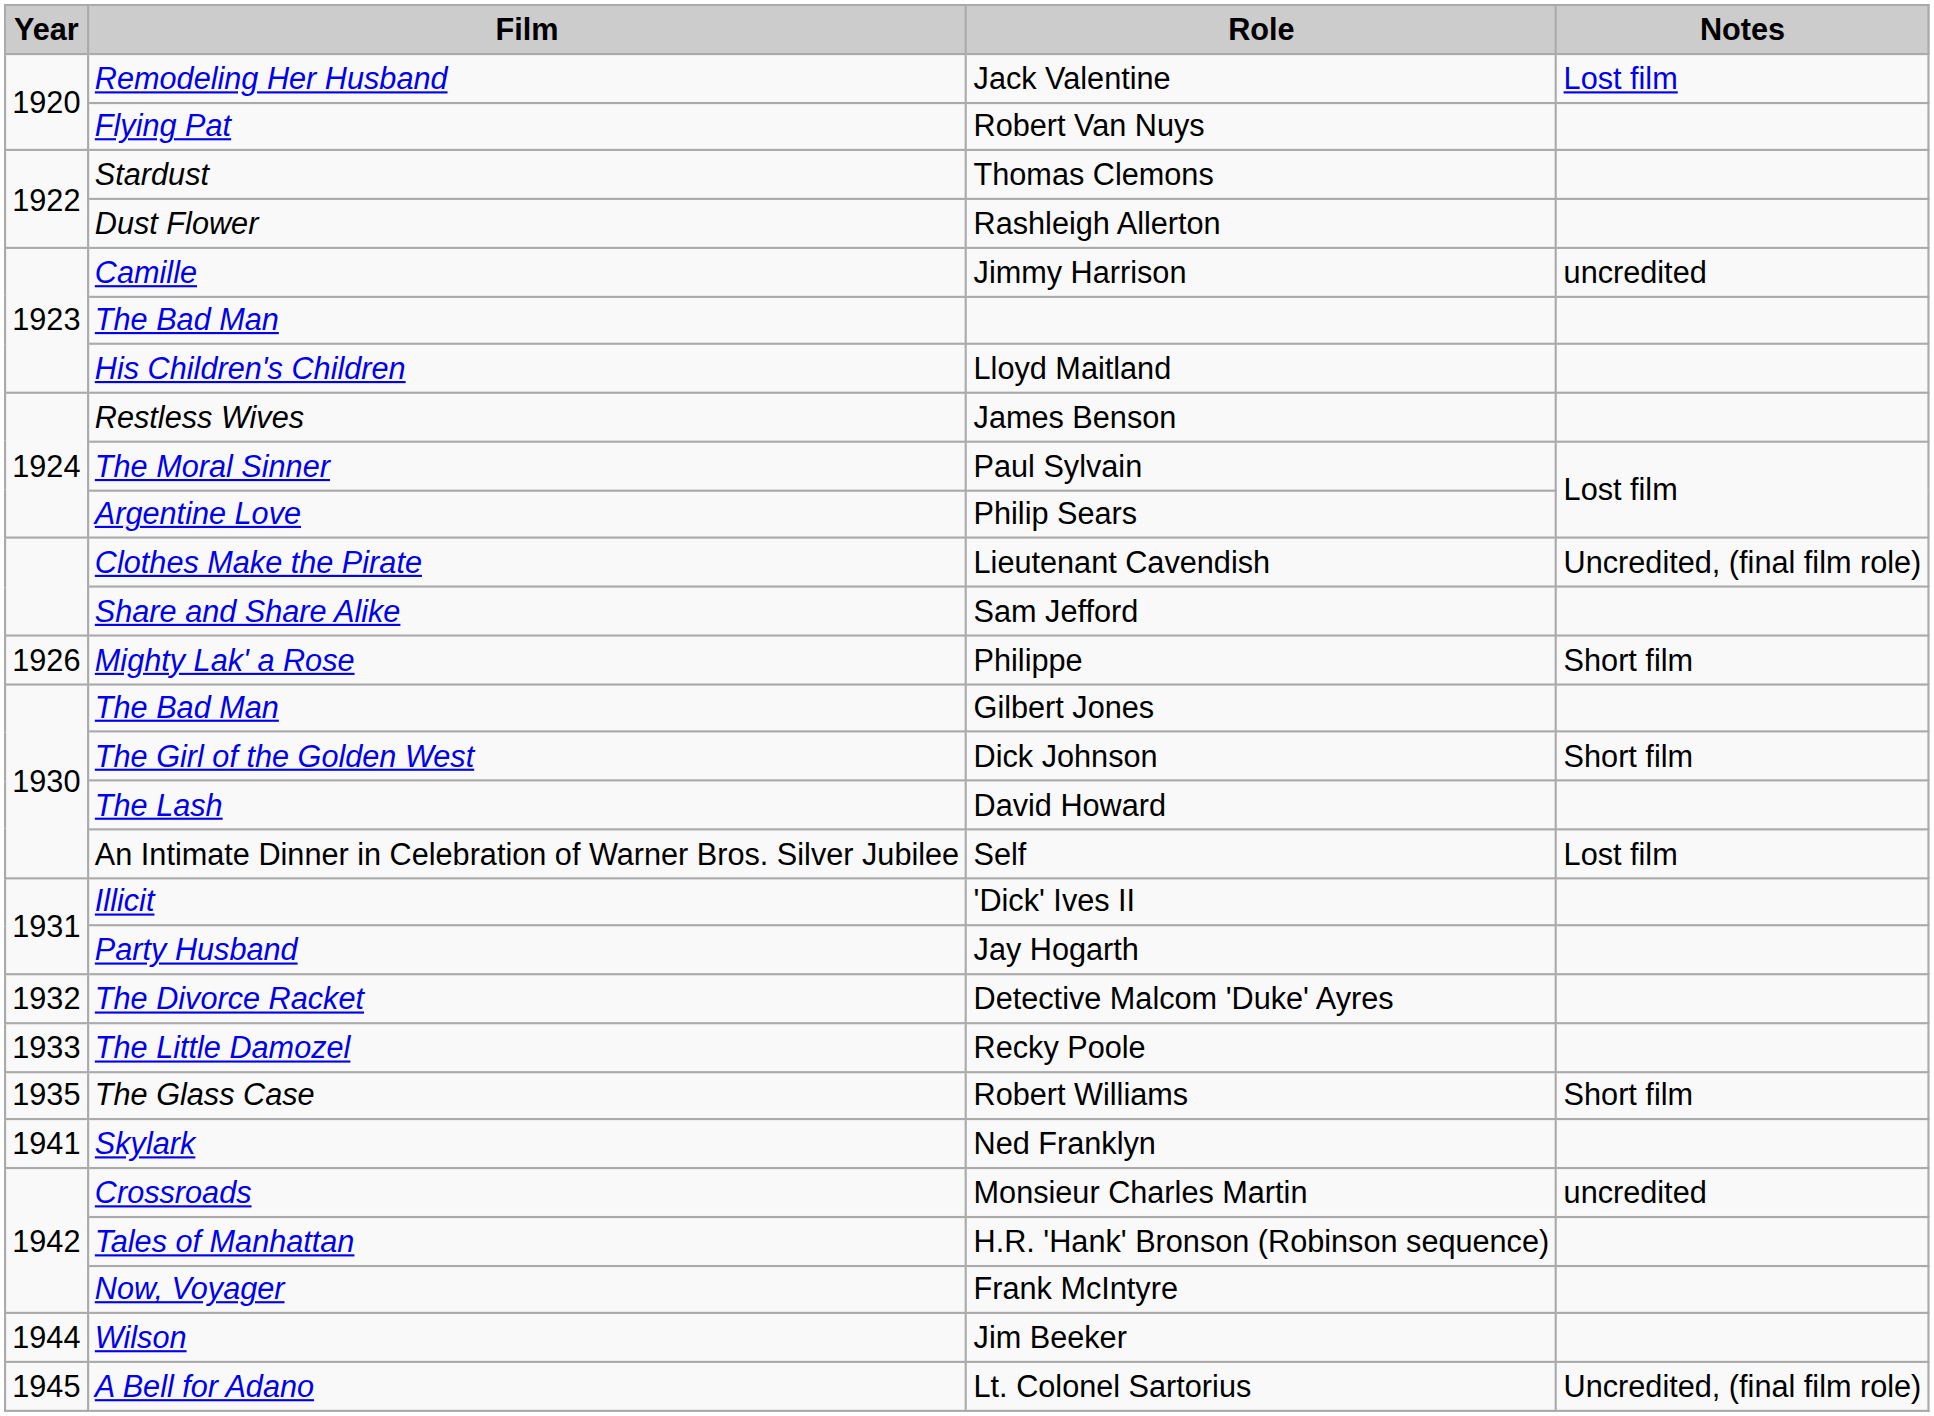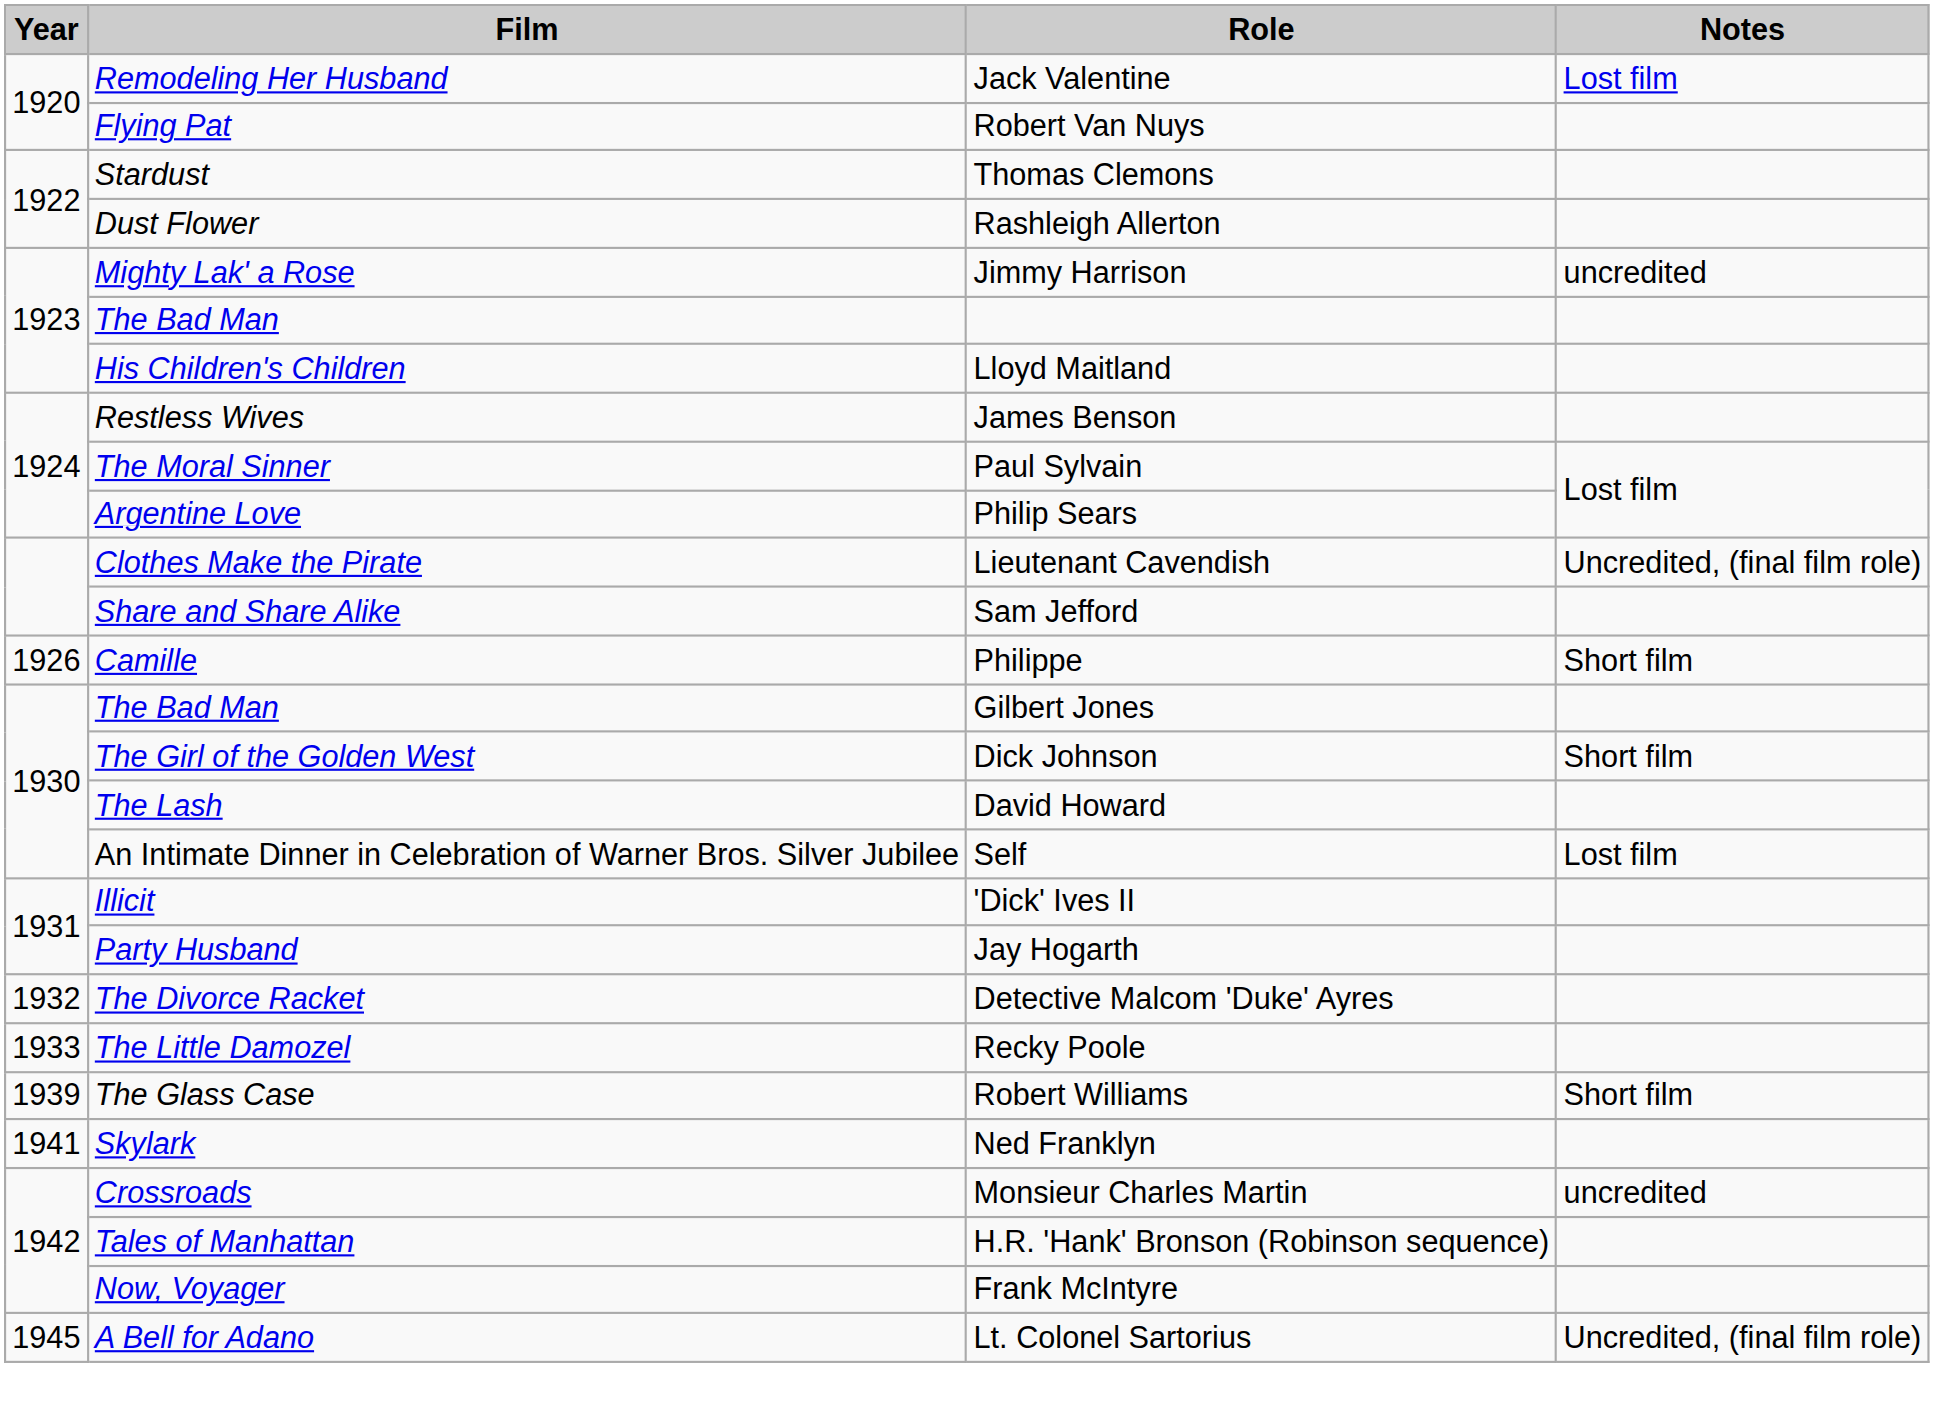 <table class="wikitable" style="font-size:90%;">
 <tr align="center">
 <th style="background: #CCCCCC;">Year</th>
 <th style="background: #CCCCCC;">Film</th>
 <th style="background: #CCCCCC;">Role</th>
 <th style="background: #CCCCCC;">Notes</th>
 </tr>
 <tr>
 <td rowspan="2">1920</td>
 <td><em><a href='#'>Remodeling Her Husband</a></em></td>
 <td>Jack Valentine</td>
 <td><a href='#'>Lost film</a></td>
 </tr>
 <tr>
 <td><em><a href='#'>Flying Pat</a></em></td>
 <td>Robert Van Nuys</td>
 <td></td>
 </tr>
 <tr>
 <td rowspan="2">1922</td>
 <td><em>Stardust</em></td>
 <td>Thomas Clemons</td>
 <td></td>
 </tr>
 <tr>
 <td><em>Dust Flower</em></td>
 <td>Rashleigh Allerton</td>
 </tr>
 <tr>
 <td rowspan="3">1923</td>
-<td><em><a href='#'>Camille</a></em></td>
+<td><em><a href='#'>Mighty Lak' a Rose</a></em></td>
 <td>Jimmy Harrison</td>
 <td>uncredited</td>
 </tr>
 <tr>
 <td><em><a href='#'>The Bad Man</a></em></td>
 <td></td>
 <td></td>
 </tr>
 <tr>
 <td><em><a href='#'>His Children's Children</a></em></td>
 <td>Lloyd Maitland</td>
 </tr>
 <tr>
 <td rowspan="3">1924</td>
 <td><em>Restless Wives</em></td>
 <td>James Benson</td>
 <td></td>
 </tr>
 <tr>
 <td><em><a href='#'>The Moral Sinner</a></em></td>
 <td>Paul Sylvain</td>
 <td rowspan="2">Lost film</td>
 </tr>
 <tr>
 <td><em><a href='#'>Argentine Love</a></em></td>
 <td>Philip Sears</td>
 </tr>
 <tr>
 <td rowspan="2"></td>
 <td><em><a href='#'>Clothes Make the Pirate</a></em></td>
 <td>Lieutenant Cavendish</td>
 <td>Uncredited, (final film role)</td>
 </tr>
 <tr>
 <td><em><a href='#'>Share and Share Alike</a></em></td>
 <td>Sam Jefford</td>
 <td></td>
 </tr>
 <tr>
 <td>1926</td>
-<td><em><a href='#'>Mighty Lak' a Rose</a></em></td>
+<td><em><a href='#'>Camille</a></em></td>
 <td>Philippe</td>
 <td>Short film</td>
 </tr>
 <tr>
 <td rowspan="4">1930</td>
 <td><em><a href='#'>The Bad Man</a></em></td>
 <td>Gilbert Jones</td>
 <td></td>
 </tr>
 <tr>
 <td><em><a href='#'>The Girl of the Golden West</a></em></td>
 <td>Dick Johnson</td>
 <td>Short film</td>
 </tr>
 <tr>
 <td><em><a href='#'>The Lash</a></em></td>
 <td>David Howard</td>
 <td></td>
 </tr>
 <tr>
 <td>An Intimate Dinner in Celebration of Warner Bros. Silver Jubilee</td>
 <td>Self</td>
 <td>Lost film</td>
 </tr>
 <tr>
 <td rowspan="2">1931</td>
 <td><em><a href='#'>Illicit</a></em></td>
 <td>'Dick' Ives II</td>
 <td></td>
 </tr>
 <tr>
 <td><em><a href='#'>Party Husband</a></em></td>
 <td>Jay Hogarth</td>
 <td></td>
 </tr>
 <tr>
 <td>1932</td>
 <td><em><a href='#'>The Divorce Racket</a></em></td>
 <td>Detective Malcom 'Duke' Ayres</td>
 <td></td>
 </tr>
 <tr>
 <td>1933</td>
 <td><em><a href='#'>The Little Damozel</a></em></td>
 <td>Recky Poole</td>
 <td></td>
 </tr>
 <tr>
-<td>1935</td>
+<td>1939</td>
 <td><em>The Glass Case</em></td>
 <td>Robert Williams</td>
 <td>Short film</td>
 </tr>
 <tr>
 <td>1941</td>
 <td><em><a href='#'>Skylark</a></em></td>
 <td>Ned Franklyn</td>
 </tr>
 <tr>
 <td rowspan="3">1942</td>
 <td><em><a href='#'>Crossroads</a></em></td>
 <td>Monsieur Charles Martin</td>
 <td>uncredited</td>
 </tr>
 <tr>
 <td><em><a href='#'>Tales of Manhattan</a></em></td>
 <td>H.R. 'Hank' Bronson (Robinson sequence)</td>
 <td></td>
 </tr>
 <tr>
 <td><em><a href='#'>Now, Voyager</a></em></td>
 <td>Frank McIntyre</td>
 <td></td>
 </tr>
 <tr>
-<td>1944</td>
-<td><em><a href='#'>Wilson</a></em></td>
-<td>Jim Beeker</td>
-<td></td>
-</tr>
-<tr>
 <td>1945</td>
 <td><em><a href='#'>A Bell for Adano</a></em></td>
 <td>Lt. Colonel Sartorius</td>
 <td>Uncredited, (final film role)</td>
 </tr>
 </table>
